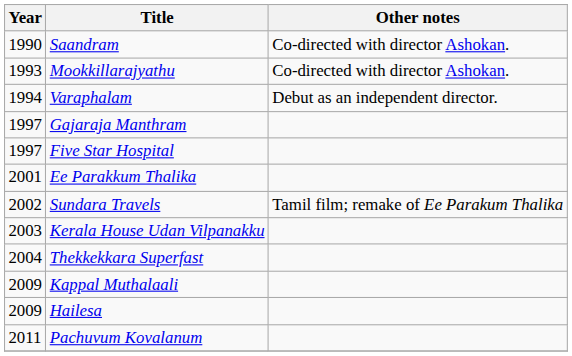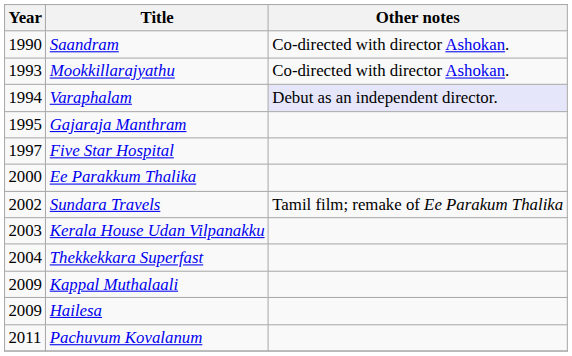 <table class="wikitable">
 <tr>
 <th>Year</th>
 <th>Title</th>
 <th>Other notes</th>
 </tr>
 <tr>
 <td>1990</td>
 <td><em><a href='#'>Saandram</a></em></td>
 <td>Co-directed with director <a href='#'>Ashokan</a>.</td>
 </tr>
 <tr |->
 <td>1993</td>
 <td><em><a href='#'>Mookkillarajyathu</a></em></td>
 <td>Co-directed with director <a href='#'>Ashokan</a>.</td>
 </tr>
 <tr>
 <td>1994</td>
 <td><em><a href='#'>Varaphalam</a></em></td>
-<td>Debut as an independent director.</td>
+<td style="background: lavender;">Debut as an independent director.</td>
 </tr>
 <tr>
-<td>1997</td>
+<td>1995</td>
 <td><em><a href='#'>Gajaraja Manthram</a></em></td>
 <td></td>
 </tr>
 <tr>
 <td>1997</td>
 <td><em><a href='#'>Five Star Hospital</a></em></td>
 <td></td>
 </tr>
 <tr>
-<td>2001</td>
+<td>2000</td>
 <td><em><a href='#'>Ee Parakkum Thalika</a></em></td>
 <td></td>
 </tr>
 <tr>
 <td>2002</td>
 <td><em><a href='#'>Sundara Travels</a></em></td>
 <td>Tamil film; remake of <em>Ee Parakum Thalika</em></td>
 </tr>
 <tr>
 <td>2003</td>
 <td><em><a href='#'>Kerala House Udan Vilpanakku</a></em></td>
 <td></td>
 </tr>
 <tr>
 <td>2004</td>
 <td><em><a href='#'>Thekkekkara Superfast</a></em></td>
 <td></td>
 </tr>
 <tr>
 <td>2009</td>
 <td><em><a href='#'>Kappal Muthalaali</a></em></td>
 <td></td>
 </tr>
 <tr>
 <td>2009</td>
 <td><em><a href='#'>Hailesa</a></em></td>
 <td></td>
 </tr>
 <tr>
 <td>2011</td>
 <td><em><a href='#'>Pachuvum Kovalanum</a></em></td>
 <td></td>
 </tr>
 <tr>
 </tr>
 </table>
